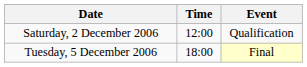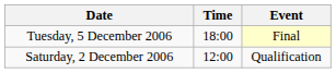 <table class = "wikitable" style="text-align:center;">
 <tr>
 <th width=220>Date</th>
 <th width=50>Time</th>
 <th width=100>Event</th>
 </tr>
 <tr>
+<td>Tuesday, 5 December 2006</td>
+<td>18:00</td>
+<td bgcolor=ffffcc>Final</td>
+</tr>
+<tr>
 <td>Saturday, 2 December 2006</td>
 <td>12:00</td>
 <td>Qualification</td>
 </tr>
-<tr>
-<td>Tuesday, 5 December 2006</td>
-<td>18:00</td>
-<td bgcolor=ffffcc>Final</td>
-</tr>
 </table>
